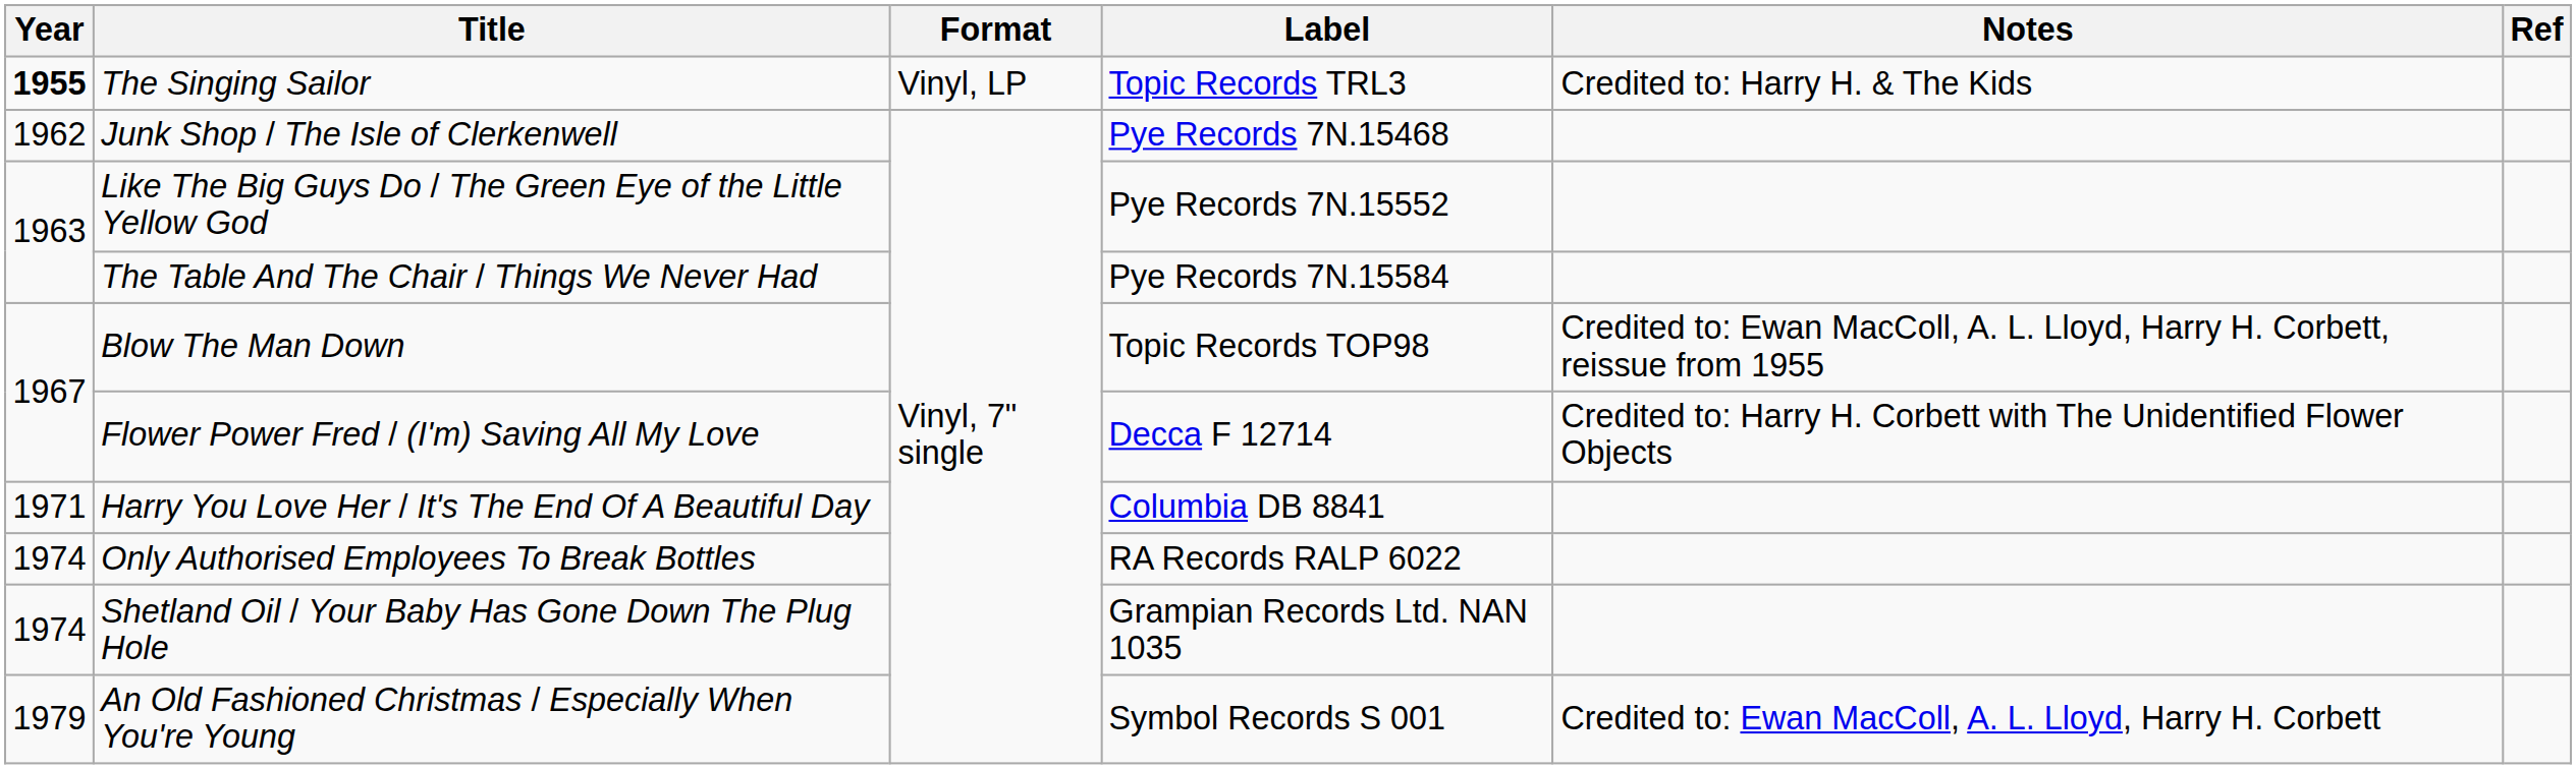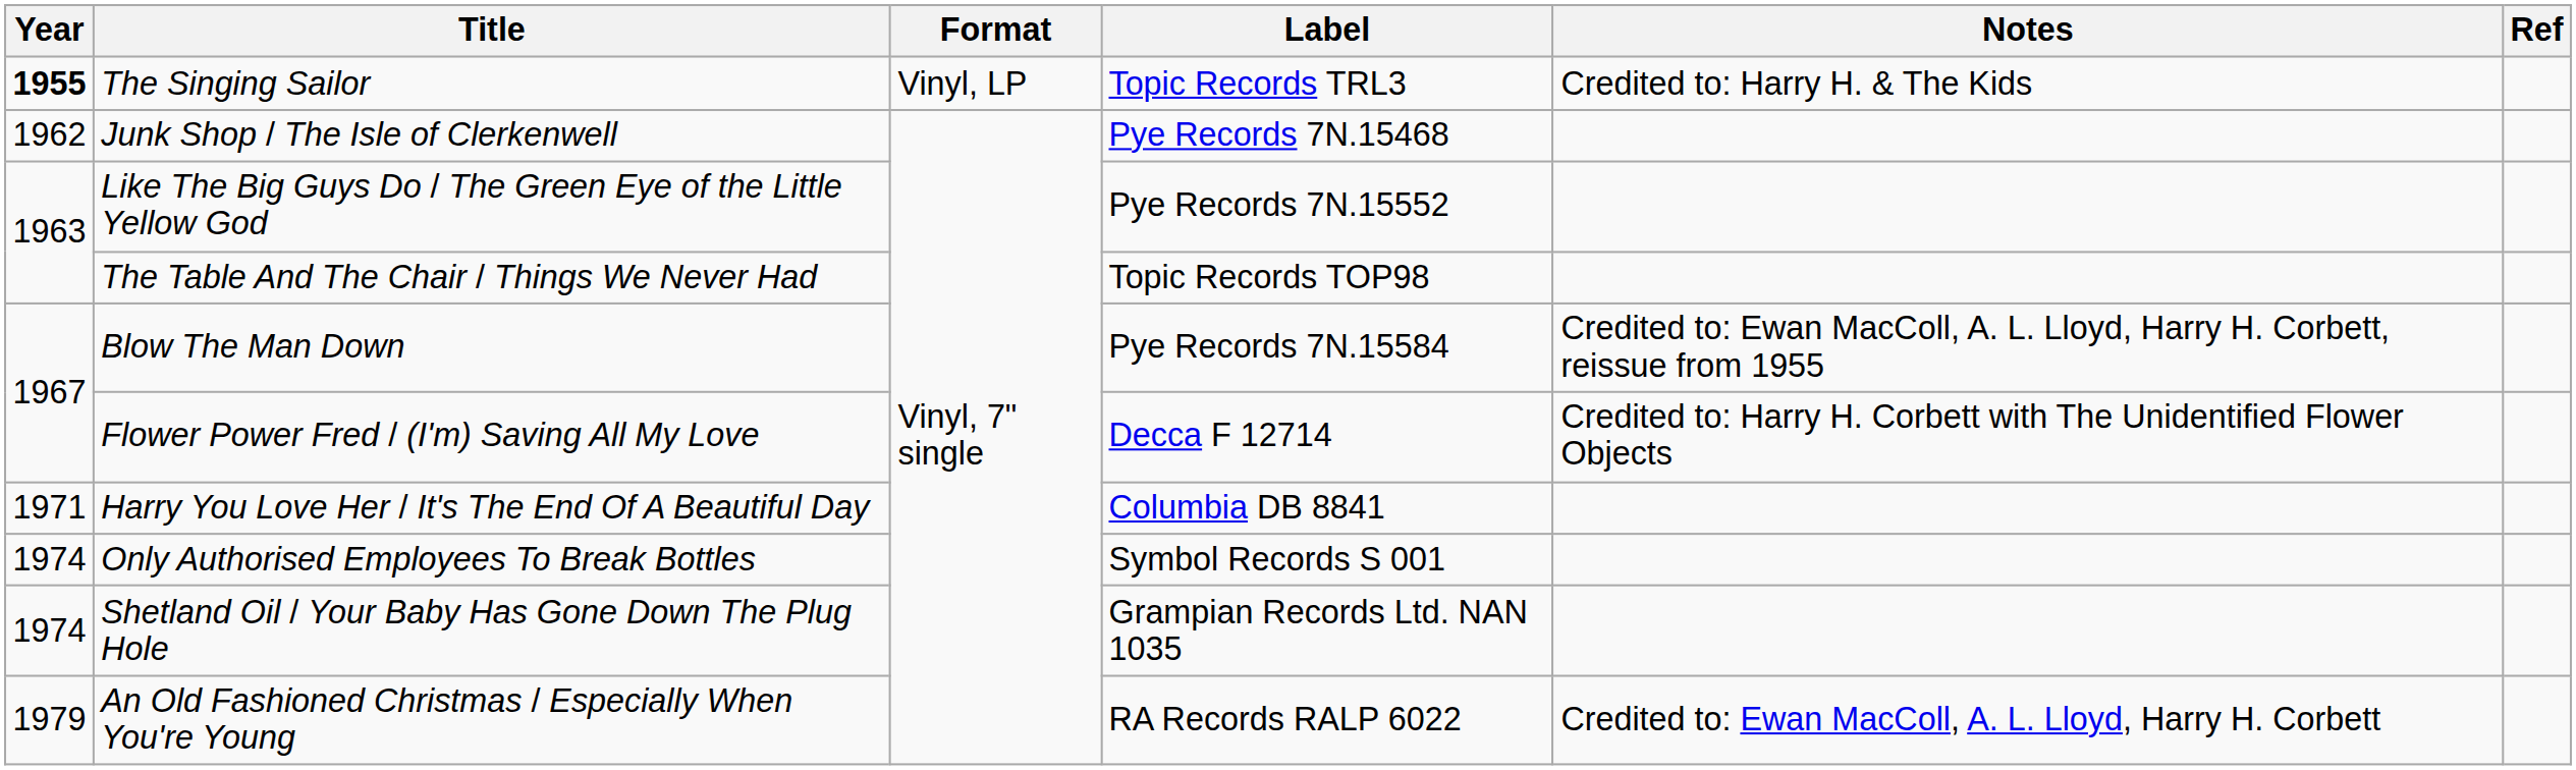 <table class="wikitable">
 <tr>
 <th>Year</th>
 <th>Title</th>
 <th>Format</th>
 <th>Label</th>
 <th>Notes</th>
 <th>Ref</th>
 </tr>
 <tr>
 <td><strong>1955</strong></td>
 <td><em>The Singing Sailor</em></td>
 <td>Vinyl, LP</td>
 <td><a href='#'>Topic Records</a> TRL3</td>
 <td>Credited to: Harry H. & The Kids</td>
 <td></td>
 </tr>
 <tr>
 <td>1962</td>
 <td><em>Junk Shop</em> / <em>The Isle of Clerkenwell</em></td>
 <td rowspan="9">Vinyl, 7" single</td>
 <td><a href='#'>Pye Records</a> 7N.15468</td>
 <td></td>
 <td></td>
 </tr>
 <tr>
 <td rowspan="2">1963</td>
 <td><em>Like The Big Guys Do</em> / <em>The Green Eye of the Little Yellow God</em></td>
 <td>Pye Records 7N.15552</td>
 <td></td>
 <td></td>
 </tr>
 <tr>
 <td><em>The Table And The Chair</em> / <em>Things We Never Had</em></td>
-<td>Pye Records 7N.15584</td>
+<td>Topic Records TOP98</td>
 <td></td>
 <td></td>
 </tr>
 <tr>
 <td rowspan="2">1967</td>
 <td><em>Blow The Man Down</em></td>
-<td>Topic Records TOP98</td>
+<td>Pye Records 7N.15584</td>
 <td>Credited to: Ewan MacColl, A. L. Lloyd, Harry H. Corbett, reissue from 1955</td>
 <td></td>
 </tr>
 <tr>
 <td><em>Flower Power Fred</em> / <em>(I'm) Saving All My Love</em></td>
 <td><a href='#'>Decca</a> F 12714</td>
 <td>Credited to: Harry H. Corbett with The Unidentified Flower Objects</td>
 <td></td>
 </tr>
 <tr>
 <td>1971</td>
 <td><em>Harry You Love Her</em> / <em>It's The End Of A Beautiful Day</em></td>
 <td><a href='#'>Columbia</a> DB 8841</td>
 <td></td>
 <td></td>
 </tr>
 <tr>
 <td>1974</td>
 <td><em>Only Authorised Employees To Break Bottles</em></td>
-<td>RA Records RALP 6022</td>
+<td>Symbol Records S 001</td>
 <td></td>
 <td></td>
 </tr>
 <tr>
 <td>1974</td>
 <td><em>Shetland Oil</em> / <em>Your Baby Has Gone Down The Plug Hole</em></td>
 <td>Grampian Records Ltd. NAN 1035</td>
 <td></td>
 <td></td>
 </tr>
 <tr>
 <td>1979</td>
 <td><em>An Old Fashioned Christmas</em> / <em>Especially When You're Young</em></td>
-<td>Symbol Records S 001</td>
+<td>RA Records RALP 6022</td>
 <td>Credited to: <a href='#'>Ewan MacColl</a>, <a href='#'>A. L. Lloyd</a>, Harry H. Corbett</td>
 <td></td>
 </tr>
 </table>
